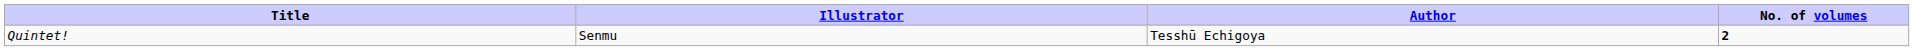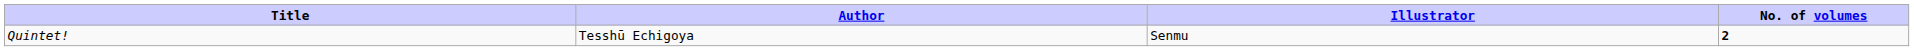 <table class="wikitable" style="width: 98%;">
 <tr>
 <th width=30% style="background:#ccf;">Title</th>
+<th width=30% style="background:#ccf;"><a href='#'>Author</a></th>
 <th width=30% style="background:#ccf;"><a href='#'>Illustrator</a></th>
-<th width=30% style="background:#ccf;"><a href='#'>Author</a></th>
 <th width=10% style="background:#ccf;">No. of <a href='#'>volumes</a></th>
 </tr>
 <tr>
 <td><em>Quintet!</em></td>
+<td>Tesshū Echigoya</td>
 <td>Senmu</td>
-<td>Tesshū Echigoya</td>
 <td><strong>2</strong></td>
 </tr>
 </table>
